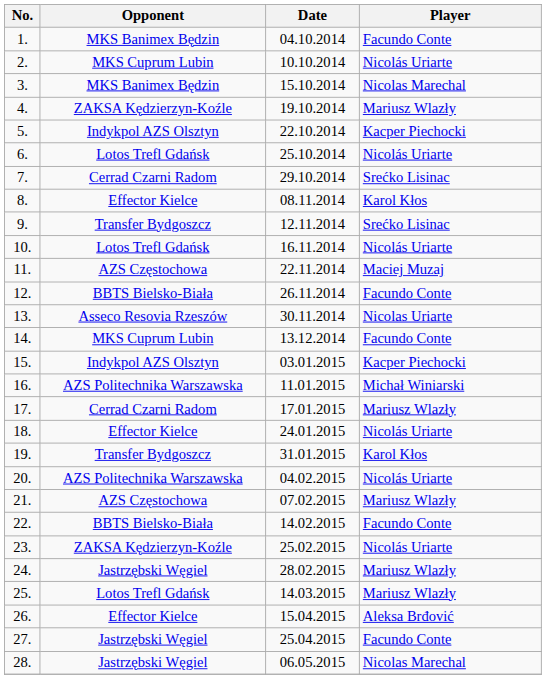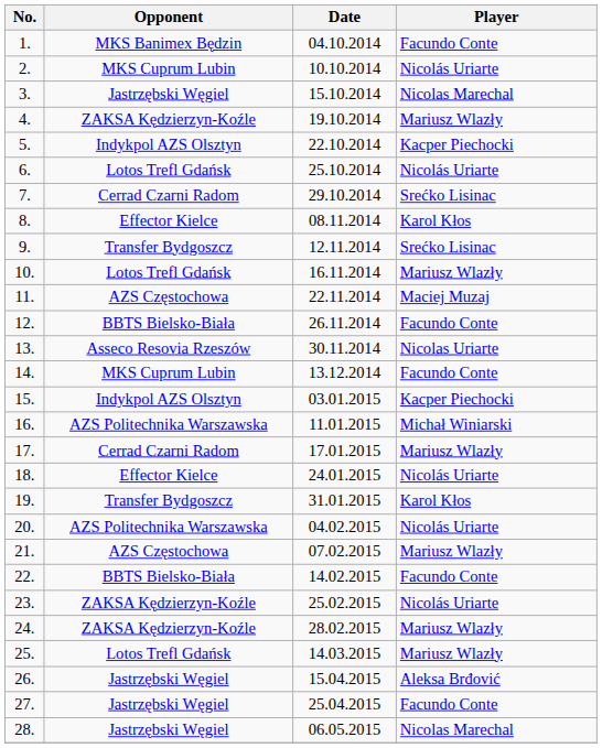 <table class="wikitable sortable">
 <tr>
 <th style="width:2em">No.</th>
 <th style="width:15em">Opponent</th>
 <th style="width:6em">Date</th>
 <th style="width:12em">Player</th>
 </tr>
 <tr>
 <td align=center>1.</td>
 <td align=center><a href='#'>MKS Banimex Będzin</a></td>
 <td align=center>04.10.2014</td>
 <td> <a href='#'>Facundo Conte</a></td>
 </tr>
 <tr>
 <td align=center>2.</td>
 <td align=center><a href='#'>MKS Cuprum Lubin</a></td>
 <td align=center>10.10.2014</td>
 <td> <a href='#'>Nicolás Uriarte</a></td>
 </tr>
 <tr>
 <td align=center>3.</td>
-<td align=center><a href='#'>MKS Banimex Będzin</a></td>
+<td align=center><a href='#'>Jastrzębski Węgiel</a></td>
 <td align=center>15.10.2014</td>
 <td> <a href='#'>Nicolas Marechal</a></td>
 </tr>
 <tr>
 <td align=center>4.</td>
 <td align=center><a href='#'>ZAKSA Kędzierzyn-Koźle</a></td>
 <td align=center>19.10.2014</td>
 <td> <a href='#'>Mariusz Wlazły</a></td>
 </tr>
 <tr>
 <td align=center>5.</td>
 <td align=center><a href='#'>Indykpol AZS Olsztyn</a></td>
 <td align=center>22.10.2014</td>
 <td> <a href='#'>Kacper Piechocki</a></td>
 </tr>
 <tr>
 <td align=center>6.</td>
 <td align=center><a href='#'>Lotos Trefl Gdańsk</a></td>
 <td align=center>25.10.2014</td>
 <td> <a href='#'>Nicolás Uriarte</a></td>
 </tr>
 <tr>
 <td align=center>7.</td>
 <td align=center><a href='#'>Cerrad Czarni Radom</a></td>
 <td align=center>29.10.2014</td>
 <td> <a href='#'>Srećko Lisinac</a></td>
 </tr>
 <tr>
 <td align=center>8.</td>
 <td align=center><a href='#'>Effector Kielce</a></td>
 <td align=center>08.11.2014</td>
 <td> <a href='#'>Karol Kłos</a></td>
 </tr>
 <tr>
 <td align=center>9.</td>
 <td align=center><a href='#'>Transfer Bydgoszcz</a></td>
 <td align=center>12.11.2014</td>
 <td> <a href='#'>Srećko Lisinac</a></td>
 </tr>
 <tr>
 <td align=center>10.</td>
 <td align=center><a href='#'>Lotos Trefl Gdańsk</a></td>
 <td align=center>16.11.2014</td>
-<td> <a href='#'>Nicolás Uriarte</a></td>
+<td> <a href='#'>Mariusz Wlazły</a></td>
 </tr>
 <tr>
 <td align=center>11.</td>
 <td align=center><a href='#'>AZS Częstochowa</a></td>
 <td align=center>22.11.2014</td>
 <td> <a href='#'>Maciej Muzaj</a></td>
 </tr>
 <tr>
 <td align=center>12.</td>
 <td align=center><a href='#'>BBTS Bielsko-Biała</a></td>
 <td align=center>26.11.2014</td>
 <td> <a href='#'>Facundo Conte</a></td>
 </tr>
 <tr>
 <td align=center>13.</td>
 <td align=center><a href='#'>Asseco Resovia Rzeszów</a></td>
 <td align=center>30.11.2014</td>
 <td> <a href='#'>Nicolas Uriarte</a></td>
 </tr>
 <tr>
 <td align=center>14.</td>
 <td align=center><a href='#'>MKS Cuprum Lubin</a></td>
 <td align=center>13.12.2014</td>
 <td> <a href='#'>Facundo Conte</a></td>
 </tr>
 <tr>
 <td align=center>15.</td>
 <td align=center><a href='#'>Indykpol AZS Olsztyn</a></td>
 <td align=center>03.01.2015</td>
 <td> <a href='#'>Kacper Piechocki</a></td>
 </tr>
 <tr>
 <td align=center>16.</td>
 <td align=center><a href='#'>AZS Politechnika Warszawska</a></td>
 <td align=center>11.01.2015</td>
 <td> <a href='#'>Michał Winiarski</a></td>
 </tr>
 <tr>
 <td align=center>17.</td>
 <td align=center><a href='#'>Cerrad Czarni Radom</a></td>
 <td align=center>17.01.2015</td>
 <td> <a href='#'>Mariusz Wlazły</a></td>
 </tr>
 <tr>
 <td align=center>18.</td>
 <td align=center><a href='#'>Effector Kielce</a></td>
 <td align=center>24.01.2015</td>
 <td> <a href='#'>Nicolás Uriarte</a></td>
 </tr>
 <tr>
 <td align=center>19.</td>
 <td align=center><a href='#'>Transfer Bydgoszcz</a></td>
 <td align=center>31.01.2015</td>
 <td> <a href='#'>Karol Kłos</a></td>
 </tr>
 <tr>
 <td align=center>20.</td>
 <td align=center><a href='#'>AZS Politechnika Warszawska</a></td>
 <td align=center>04.02.2015</td>
 <td> <a href='#'>Nicolás Uriarte</a></td>
 </tr>
 <tr>
 <td align=center>21.</td>
 <td align=center><a href='#'>AZS Częstochowa</a></td>
 <td align=center>07.02.2015</td>
 <td> <a href='#'>Mariusz Wlazły</a></td>
 </tr>
 <tr>
 <td align=center>22.</td>
 <td align=center><a href='#'>BBTS Bielsko-Biała</a></td>
 <td align=center>14.02.2015</td>
 <td> <a href='#'>Facundo Conte</a></td>
 </tr>
 <tr>
 <td align=center>23.</td>
 <td align=center><a href='#'>ZAKSA Kędzierzyn-Koźle</a></td>
 <td align=center>25.02.2015</td>
 <td> <a href='#'>Nicolás Uriarte</a></td>
 </tr>
 <tr>
 <td align=center>24.</td>
-<td align=center><a href='#'>Jastrzębski Węgiel</a></td>
+<td align=center><a href='#'>ZAKSA Kędzierzyn-Koźle</a></td>
 <td align=center>28.02.2015</td>
 <td> <a href='#'>Mariusz Wlazły</a></td>
 </tr>
 <tr>
 <td align=center>25.</td>
 <td align=center><a href='#'>Lotos Trefl Gdańsk</a></td>
 <td align=center>14.03.2015</td>
 <td> <a href='#'>Mariusz Wlazły</a></td>
 </tr>
 <tr>
 <td align=center>26.</td>
-<td align=center><a href='#'>Effector Kielce</a></td>
+<td align=center><a href='#'>Jastrzębski Węgiel</a></td>
 <td align=center>15.04.2015</td>
 <td> <a href='#'>Aleksa Brđović</a></td>
 </tr>
 <tr>
 <td align=center>27.</td>
 <td align=center><a href='#'>Jastrzębski Węgiel</a></td>
 <td align=center>25.04.2015</td>
 <td> <a href='#'>Facundo Conte</a></td>
 </tr>
 <tr>
 <td align=center>28.</td>
 <td align=center><a href='#'>Jastrzębski Węgiel</a></td>
 <td align=center>06.05.2015</td>
 <td> <a href='#'>Nicolas Marechal</a></td>
 </tr>
 <tr>
 </tr>
 </table>
